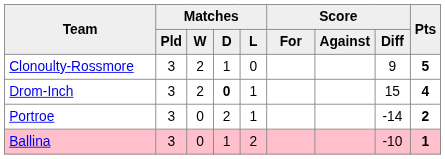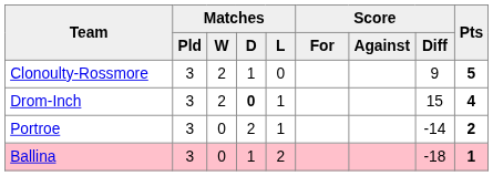 <table style=border-collapse:collapse border=1 cellspacing=0 cellpadding=5>
 <tr align=center bgcolor=#efefef>
 <th rowspan=2 width=165>Team</th>
 <th colspan=4>Matches</th>
 <th colspan=3>Score</th>
 <th rowspan=2width=20>Pts</th>
 </tr>
 <tr align=center bgcolor=#efefef>
 <th width=20>Pld</th>
 <th width=20>W</th>
 <th width=20>D</th>
 <th width=20>L</th>
 <th width=45>For</th>
 <th width=45>Against</th>
 <th width=30>Diff</th>
 </tr>
 <tr align=center>
 <td style="text-align:left;"><a href='#'>Clonoulty-Rossmore</a></td>
 <td>3</td>
 <td>2</td>
 <td>1</td>
 <td>0</td>
 <td></td>
 <td></td>
 <td>9</td>
 <td><strong>5</strong></td>
 </tr>
 <tr align=center>
 <td style="text-align:left;"><a href='#'>Drom-Inch</a></td>
 <td>3</td>
 <td>2</td>
 <td><strong>0</strong></td>
 <td>1</td>
 <td></td>
 <td></td>
 <td>15</td>
 <td><strong>4</strong></td>
 </tr>
 <tr align=center>
 <td style="text-align:left;"><a href='#'>Portroe</a></td>
 <td>3</td>
 <td>0</td>
 <td>2</td>
 <td>1</td>
 <td></td>
 <td></td>
 <td>-14</td>
 <td><strong>2</strong></td>
 </tr>
 <tr align=center style="background:#FFC0CB;">
 <td style="text-align:left;"><a href='#'>Ballina</a></td>
 <td>3</td>
 <td>0</td>
 <td>1</td>
 <td>2</td>
 <td></td>
 <td></td>
-<td>-10</td>
+<td>-18</td>
 <td><strong>1</strong></td>
 </tr>
 </table>
